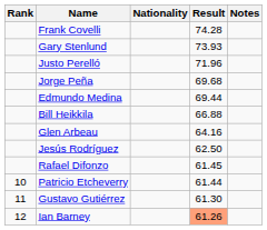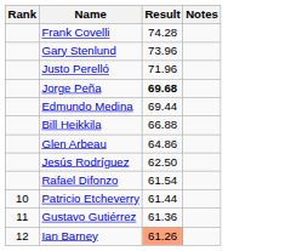 <table class="wikitable sortable" style="text-align:center">
 <tr>
 <th>Rank</th>
 <th>Name</th>
-<th>Nationality</th>
 <th>Result</th>
 <th>Notes</th>
 </tr>
 <tr>
 <td></td>
 <td align=left><a href='#'>Frank Covelli</a></td>
-<td align=left></td>
 <td>74.28</td>
 <td></td>
 </tr>
 <tr>
 <td></td>
 <td align=left><a href='#'>Gary Stenlund</a></td>
-<td align=left></td>
-<td>73.93</td>
+<td>73.96</td>
 <td></td>
 </tr>
 <tr>
 <td></td>
 <td align=left><a href='#'>Justo Perelló</a></td>
-<td align=left></td>
 <td>71.96</td>
 <td></td>
 </tr>
 <tr>
 <td></td>
 <td align=left><a href='#'>Jorge Peña</a></td>
-<td align=left></td>
-<td>69.68</td>
+<td><strong>69.68</strong></td>
 <td></td>
 </tr>
 <tr>
 <td></td>
 <td align=left><a href='#'>Edmundo Medina</a></td>
-<td align=left></td>
 <td>69.44</td>
 <td></td>
 </tr>
 <tr>
 <td></td>
 <td align=left><a href='#'>Bill Heikkila</a></td>
-<td align=left></td>
 <td>66.88</td>
 <td></td>
 </tr>
 <tr>
 <td></td>
 <td align=left><a href='#'>Glen Arbeau</a></td>
-<td align=left></td>
-<td>64.16</td>
+<td>64.86</td>
 <td></td>
 </tr>
 <tr>
 <td></td>
 <td align=left><a href='#'>Jesús Rodríguez</a></td>
-<td align=left></td>
 <td>62.50</td>
 <td></td>
 </tr>
 <tr>
 <td></td>
 <td align=left><a href='#'>Rafael Difonzo</a></td>
-<td align=left></td>
-<td>61.45</td>
+<td>61.54</td>
 <td></td>
 </tr>
 <tr>
 <td>10</td>
 <td align=left><a href='#'>Patricio Etcheverry</a></td>
-<td align=left></td>
 <td>61.44</td>
 <td></td>
 </tr>
 <tr>
 <td>11</td>
 <td align=left><a href='#'>Gustavo Gutiérrez</a></td>
-<td align=left></td>
-<td>61.30</td>
+<td>61.36</td>
 <td></td>
 </tr>
 <tr>
 <td>12</td>
 <td align=left><a href='#'>Ian Barney</a></td>
-<td align=left></td>
 <td style="background: lightsalmon;">61.26</td>
 <td></td>
 </tr>
 </table>
